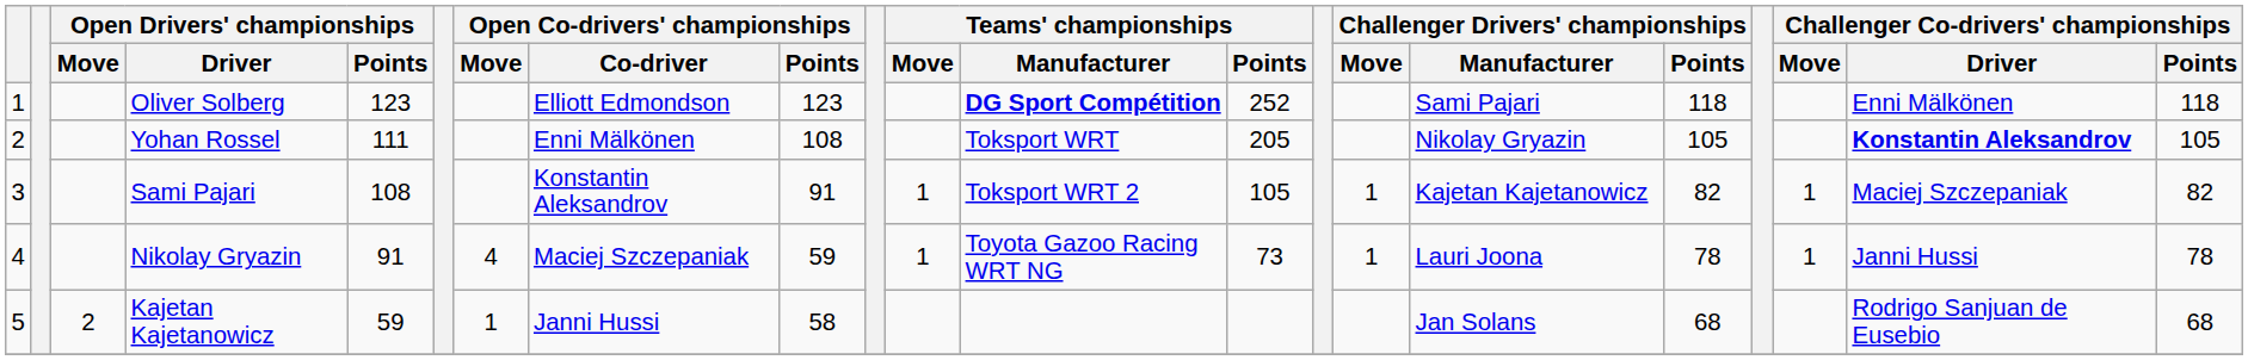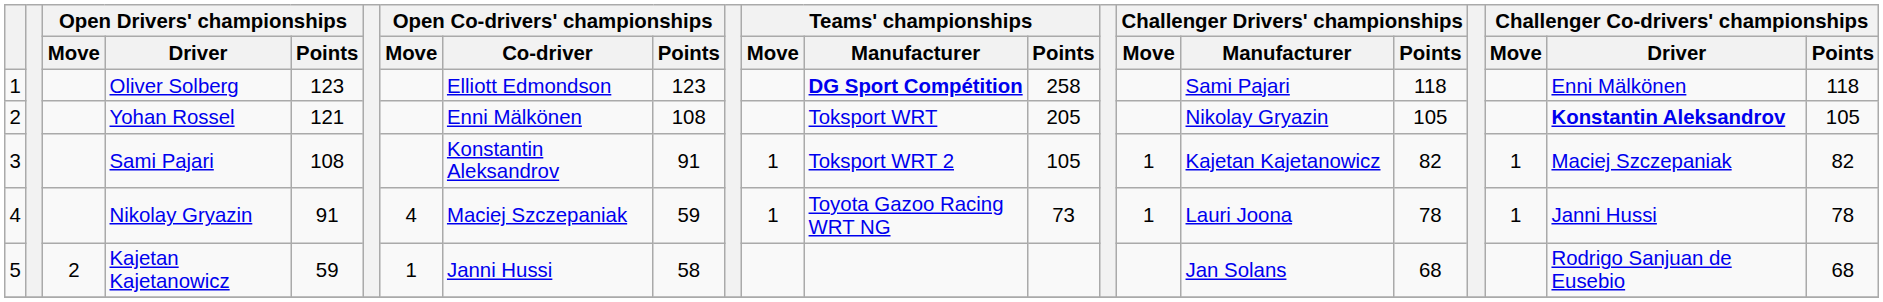 <table class="wikitable" style="font-size:85%;">
 <tr>
 <th rowspan="2"></th>
 <th rowspan="7" style="width:5px;"></th>
 <th colspan="3" nowrap>Open Drivers' championships</th>
 <th rowspan="7" style="width:5px;"></th>
 <th colspan="3" nowrap>Open Co-drivers' championships</th>
 <th rowspan="7" style="width:5px;"></th>
 <th colspan="3" nowrap>Teams' championships</th>
 <th rowspan="7" style="width:5px;"></th>
 <th colspan="3" nowrap>Challenger Drivers' championships</th>
 <th rowspan="7" style="width:5px;"></th>
 <th colspan="3" nowrap>Challenger Co-drivers' championships</th>
 </tr>
 <tr>
 <th>Move</th>
 <th>Driver</th>
 <th>Points</th>
 <th>Move</th>
 <th>Co-driver</th>
 <th>Points</th>
 <th>Move</th>
 <th>Manufacturer</th>
 <th>Points</th>
 <th>Move</th>
 <th>Manufacturer</th>
 <th>Points</th>
 <th>Move</th>
 <th>Driver</th>
 <th>Points</th>
 </tr>
 <tr>
 <td align="center">1</td>
 <td align="center"></td>
 <td><a href='#'>Oliver Solberg</a></td>
 <td align="center">123</td>
 <td align="center"></td>
 <td><a href='#'>Elliott Edmondson</a></td>
 <td align="center">123</td>
 <td align="center"></td>
 <td><strong><a href='#'>DG Sport Compétition</a></strong></td>
-<td align="center">252</td>
+<td align="center">258</td>
 <td align="center"></td>
 <td><a href='#'>Sami Pajari</a></td>
 <td align="center">118</td>
 <td align="center"></td>
 <td><a href='#'>Enni Mälkönen</a></td>
 <td align="center">118</td>
 </tr>
 <tr>
 <td align="center">2</td>
 <td align="center"></td>
 <td><a href='#'>Yohan Rossel</a></td>
-<td align="center">111</td>
+<td align="center">121</td>
 <td align="center"></td>
 <td><a href='#'>Enni Mälkönen</a></td>
 <td align="center">108</td>
 <td align="center"></td>
 <td><a href='#'>Toksport WRT</a></td>
 <td align="center">205</td>
 <td align="center"></td>
 <td><a href='#'>Nikolay Gryazin</a></td>
 <td align="center">105</td>
 <td align="center"></td>
 <td><strong><a href='#'>Konstantin Aleksandrov</a></strong></td>
 <td align="center">105</td>
 </tr>
 <tr>
 <td align="center">3</td>
 <td align="center"></td>
 <td><a href='#'>Sami Pajari</a></td>
 <td align="center">108</td>
 <td align="center"></td>
 <td><a href='#'>Konstantin Aleksandrov</a></td>
 <td align="center">91</td>
 <td align="center"> 1</td>
 <td><a href='#'>Toksport WRT 2</a></td>
 <td align="center">105</td>
 <td align="center"> 1</td>
 <td><a href='#'>Kajetan Kajetanowicz</a></td>
 <td align="center">82</td>
 <td align="center"> 1</td>
 <td><a href='#'>Maciej Szczepaniak</a></td>
 <td align="center">82</td>
 </tr>
 <tr>
 <td align="center">4</td>
 <td align="center"></td>
 <td><a href='#'>Nikolay Gryazin</a></td>
 <td align="center">91</td>
 <td align="center"> 4</td>
 <td><a href='#'>Maciej Szczepaniak</a></td>
 <td align="center">59</td>
 <td align="center"> 1</td>
 <td><a href='#'>Toyota Gazoo Racing WRT NG</a></td>
 <td align="center">73</td>
 <td align="center"> 1</td>
 <td><a href='#'>Lauri Joona</a></td>
 <td align="center">78</td>
 <td align="center"> 1</td>
 <td><a href='#'>Janni Hussi</a></td>
 <td align="center">78</td>
 </tr>
 <tr>
 <td align="center">5</td>
 <td align="center"> 2</td>
 <td><a href='#'>Kajetan Kajetanowicz</a></td>
 <td align="center">59</td>
 <td align="center"> 1</td>
 <td><a href='#'>Janni Hussi</a></td>
 <td align="center">58</td>
 <td></td>
 <td></td>
 <td></td>
 <td align="center"></td>
 <td><a href='#'>Jan Solans</a></td>
 <td align="center">68</td>
 <td align="center"></td>
 <td><a href='#'>Rodrigo Sanjuan de Eusebio</a></td>
 <td align="center">68</td>
 </tr>
 <tr>
 </tr>
 </table>
